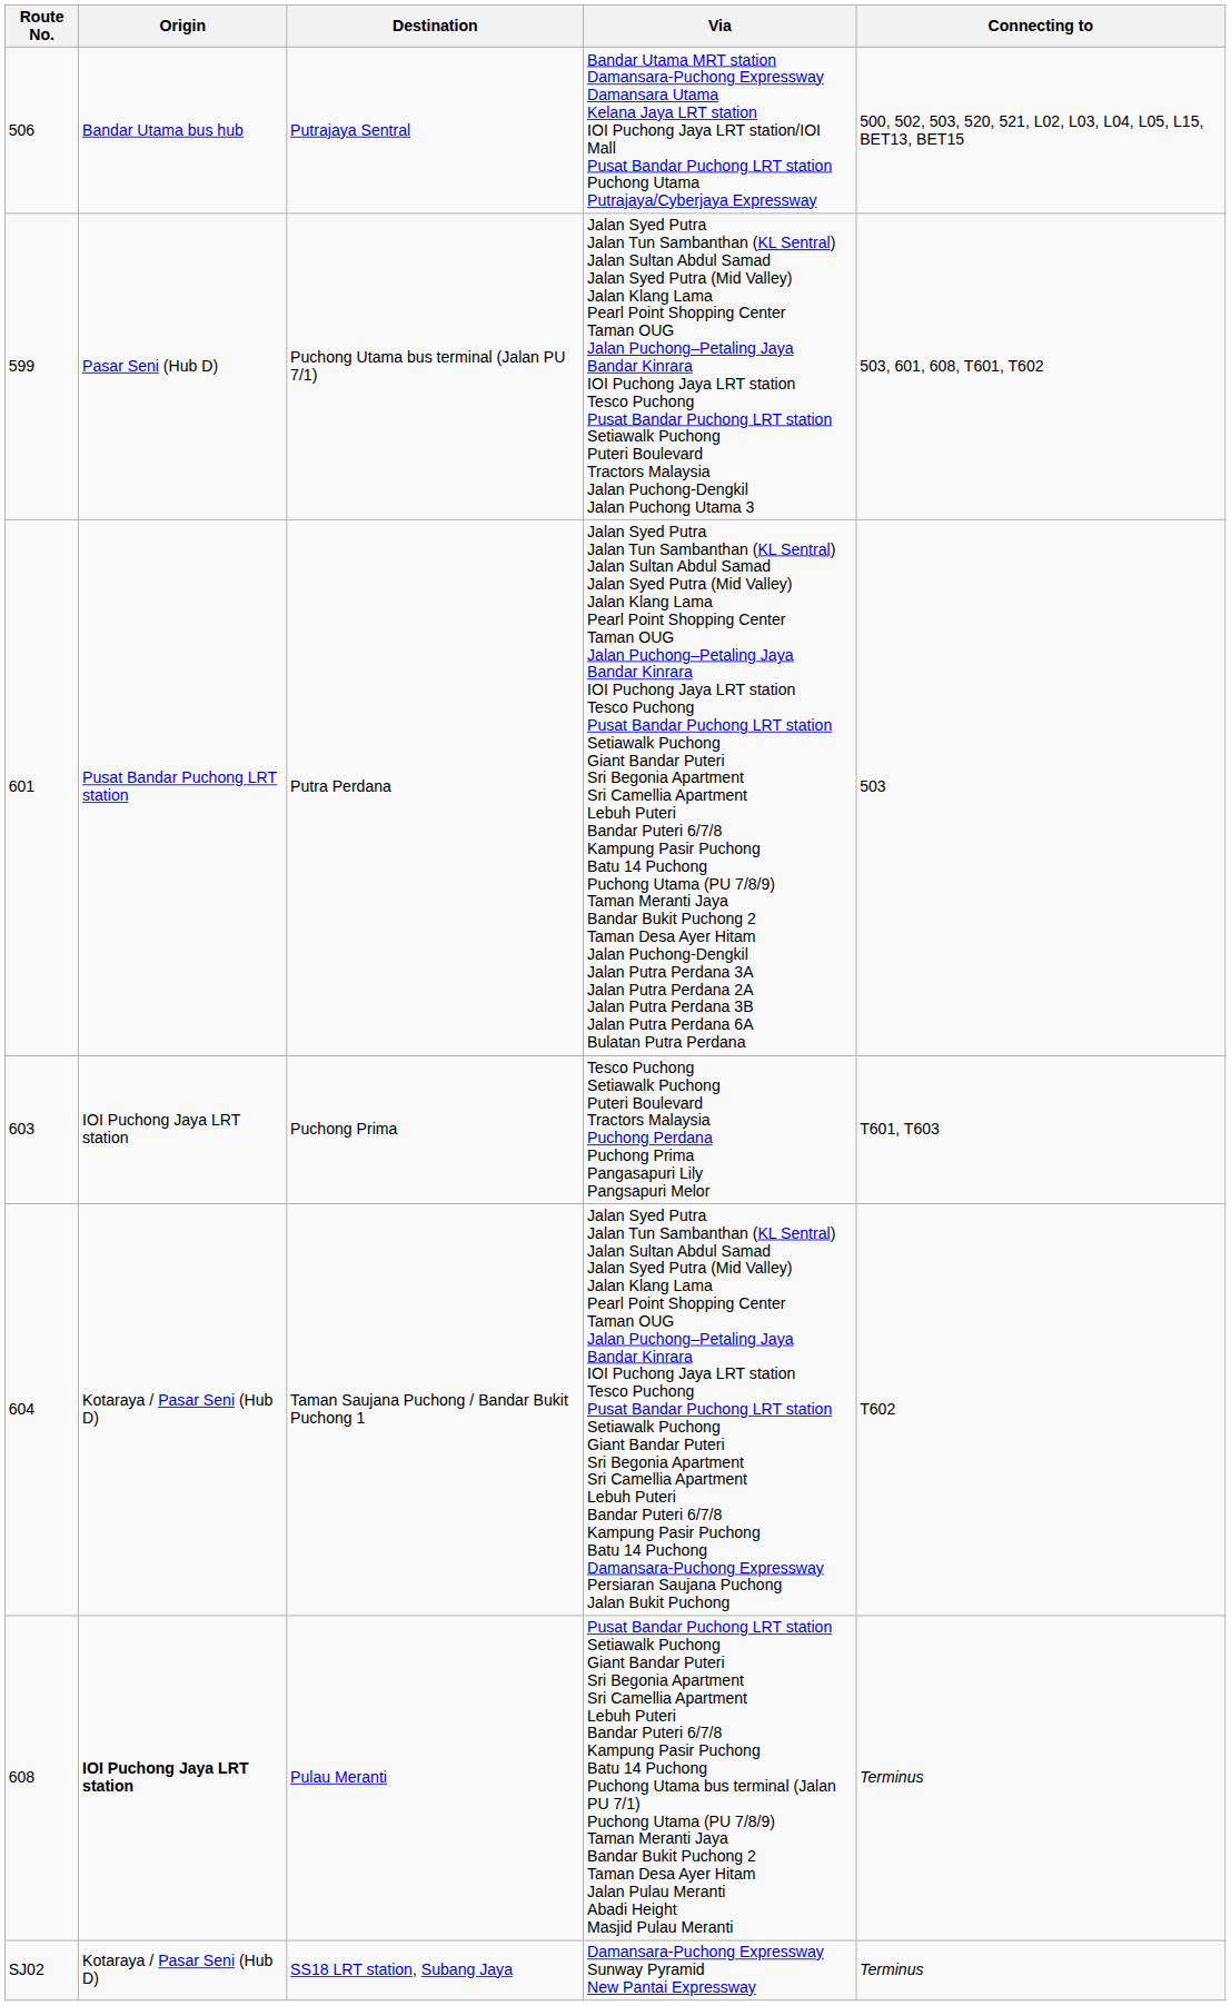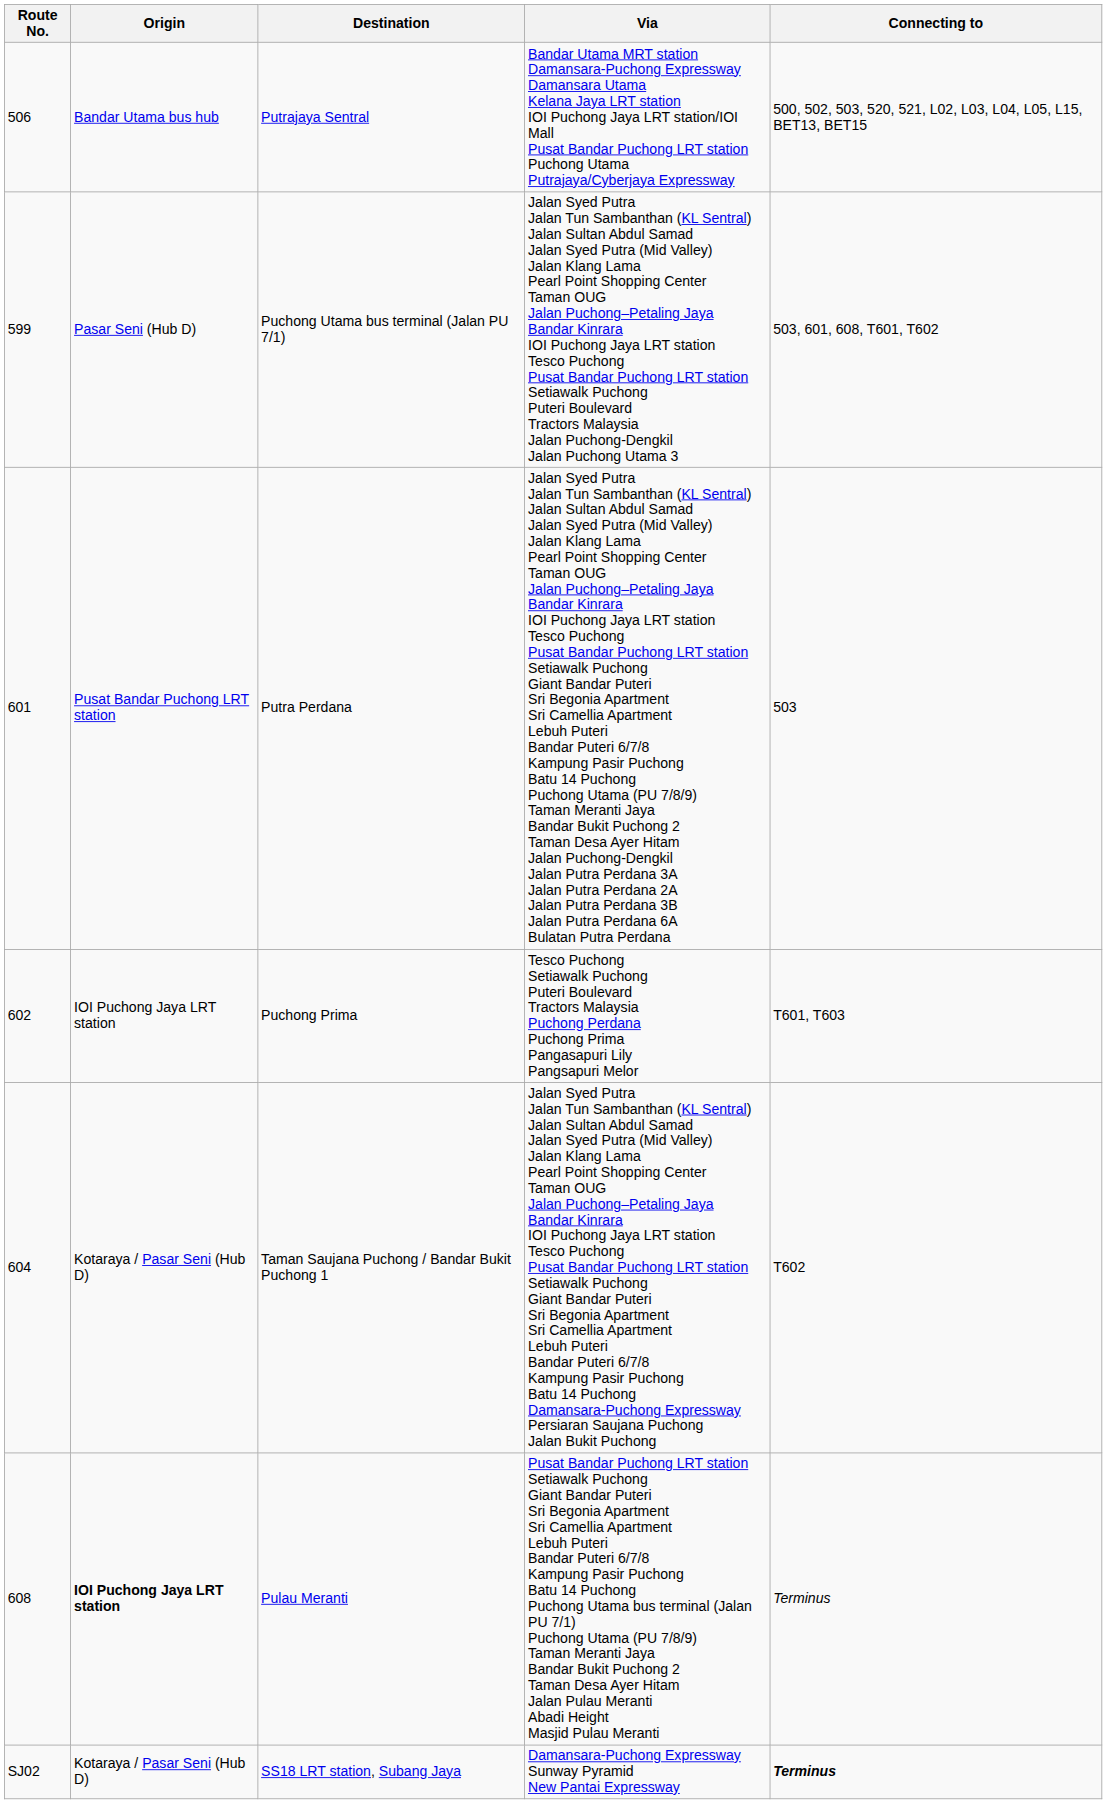 <table class="wikitable">
 <tr>
 <th>Route No.</th>
 <th>Origin</th>
 <th>Destination</th>
 <th>Via</th>
 <th>Connecting to</th>
 </tr>
 <tr>
 <td>506</td>
 <td><a href='#'>Bandar Utama bus hub</a></td>
 <td><a href='#'>Putrajaya Sentral</a></td>
 <td> <a href='#'>Bandar Utama MRT station</a> <br><a href='#'>Damansara-Puchong Expressway</a> <br><a href='#'>Damansara Utama</a><br> <a href='#'>Kelana Jaya LRT station</a><br> IOI Puchong Jaya LRT station/IOI Mall<br> <a href='#'>Pusat Bandar Puchong LRT station</a><br>Puchong Utama<br><a href='#'>Putrajaya/Cyberjaya Expressway</a> </td>
 <td>500, 502, 503, 520, 521, L02, L03, L04, L05, L15, BET13, BET15</td>
 </tr>
 <tr>
 <td>599</td>
 <td><a href='#'>Pasar Seni</a> (Hub D)</td>
 <td>Puchong Utama bus terminal (Jalan PU 7/1)</td>
 <td>Jalan Syed Putra <br> Jalan Tun Sambanthan (<a href='#'>KL Sentral</a>) <br> Jalan Sultan Abdul Samad <br> Jalan Syed Putra (Mid Valley) <br> Jalan Klang Lama <br> Pearl Point Shopping Center <br> Taman OUG <br> <a href='#'>Jalan Puchong–Petaling Jaya</a>  <br> <a href='#'>Bandar Kinrara</a> <br>  IOI Puchong Jaya LRT station <br> Tesco Puchong <br>  <a href='#'>Pusat Bandar Puchong LRT station</a> <br> Setiawalk Puchong <br> Puteri Boulevard <br> Tractors Malaysia <br> Jalan Puchong-Dengkil <br> Jalan Puchong Utama 3</td>
 <td>503, 601, 608, T601, T602</td>
 </tr>
 <tr>
 <td>601</td>
 <td> <a href='#'>Pusat Bandar Puchong LRT station</a></td>
 <td>Putra Perdana</td>
 <td>Jalan Syed Putra <br> Jalan Tun Sambanthan (<a href='#'>KL Sentral</a>) <br> Jalan Sultan Abdul Samad <br> Jalan Syed Putra (Mid Valley) <br> Jalan Klang Lama <br> Pearl Point Shopping Center <br> Taman OUG <br> <a href='#'>Jalan Puchong–Petaling Jaya</a>  <br> <a href='#'>Bandar Kinrara</a> <br>  IOI Puchong Jaya LRT station <br> Tesco Puchong <br>  <a href='#'>Pusat Bandar Puchong LRT station</a> <br> Setiawalk Puchong <br> Giant Bandar Puteri <br> Sri Begonia Apartment <br> Sri Camellia Apartment <br> Lebuh Puteri <br> Bandar Puteri 6/7/8 <br> Kampung Pasir Puchong <br> Batu 14 Puchong <br> Puchong Utama (PU 7/8/9) <br> Taman Meranti Jaya <br> Bandar Bukit Puchong 2 <br> Taman Desa Ayer Hitam <br> Jalan Puchong-Dengkil <br> Jalan Putra Perdana 3A <br> Jalan Putra Perdana 2A <br> Jalan Putra Perdana 3B <br> Jalan Putra Perdana 6A <br> Bulatan Putra Perdana</td>
 <td>503</td>
 </tr>
 <tr>
-<td>603</td>
+<td>602</td>
 <td> IOI Puchong Jaya LRT station</td>
 <td>Puchong Prima</td>
 <td>Tesco Puchong <br> Setiawalk Puchong <br> Puteri Boulevard <br> Tractors Malaysia <br> <a href='#'>Puchong Perdana</a> <br>  Puchong Prima <br> Pangasapuri Lily<br>Pangsapuri Melor</td>
 <td>T601, T603</td>
 </tr>
 <tr>
 <td>604</td>
 <td>Kotaraya / <a href='#'>Pasar Seni</a> (Hub D)</td>
 <td>Taman Saujana Puchong / Bandar Bukit Puchong 1</td>
 <td>Jalan Syed Putra <br> Jalan Tun Sambanthan (<a href='#'>KL Sentral</a>) <br> Jalan Sultan Abdul Samad <br> Jalan Syed Putra (Mid Valley) <br> Jalan Klang Lama <br> Pearl Point Shopping Center <br> Taman OUG <br> <a href='#'>Jalan Puchong–Petaling Jaya</a>  <br> <a href='#'>Bandar Kinrara</a> <br>  IOI Puchong Jaya LRT station <br> Tesco Puchong <br>  <a href='#'>Pusat Bandar Puchong LRT station</a> <br> Setiawalk Puchong <br> Giant Bandar Puteri <br> Sri Begonia Apartment <br> Sri Camellia Apartment <br> Lebuh Puteri <br> Bandar Puteri 6/7/8 <br> Kampung Pasir Puchong <br> Batu 14 Puchong <br> <a href='#'>Damansara-Puchong Expressway</a>  <br> Persiaran Saujana Puchong <br> Jalan Bukit Puchong</td>
 <td>T602</td>
 </tr>
 <tr>
 <td>608</td>
 <td><strong> IOI Puchong Jaya LRT station</strong></td>
 <td><a href='#'>Pulau Meranti</a></td>
 <td> <a href='#'>Pusat Bandar Puchong LRT station</a> <br> Setiawalk Puchong <br> Giant Bandar Puteri <br> Sri Begonia Apartment <br> Sri Camellia Apartment <br> Lebuh Puteri <br> Bandar Puteri 6/7/8 <br> Kampung Pasir Puchong <br> Batu 14 Puchong <br> Puchong Utama bus terminal (Jalan PU 7/1) <br> Puchong Utama (PU 7/8/9) <br> Taman Meranti Jaya <br> Bandar Bukit Puchong 2 <br> Taman Desa Ayer Hitam <br> Jalan Pulau Meranti <br> Abadi Height <br> Masjid Pulau Meranti</td>
 <td><em>Terminus</em></td>
 </tr>
 <tr>
 <td>SJ02</td>
 <td>Kotaraya / <a href='#'>Pasar Seni</a> (Hub D)</td>
 <td> <a href='#'>SS18 LRT station</a>, <a href='#'>Subang Jaya</a></td>
 <td><a href='#'>Damansara-Puchong Expressway</a> <br> Sunway Pyramid <br> <a href='#'>New Pantai Expressway</a></td>
-<td><em>Terminus</em></td>
+<td><strong><em>Terminus</em></strong></td>
 </tr>
 </table>
